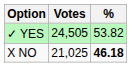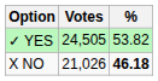 <table class="wikitable">
 <tr>
 <th>Option</th>
 <th>Votes</th>
 <th>%</th>
 </tr>
 <tr>
 <td style=background:#bbf8be>✓ YES</td>
 <td style=background:#bbf8be>24,505</td>
 <td style=background:#bbf8be>53.82</td>
 </tr>
 <tr>
 <td>X NO</td>
-<td>21,025</td>
+<td>21,026</td>
 <td><strong>46.18</strong></td>
 </tr>
 </table>
